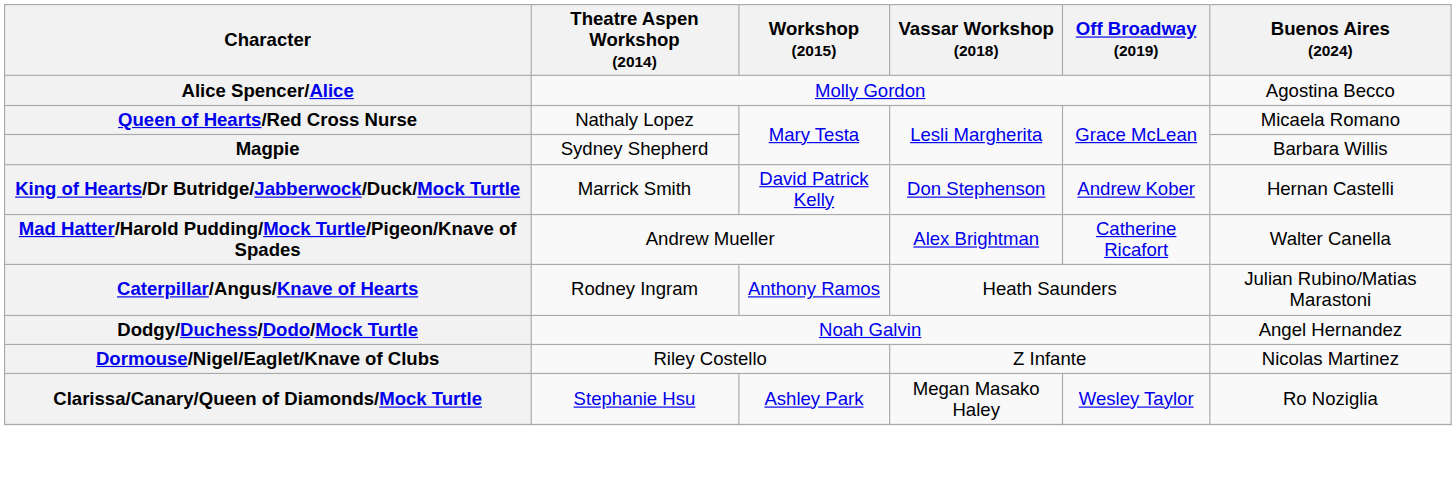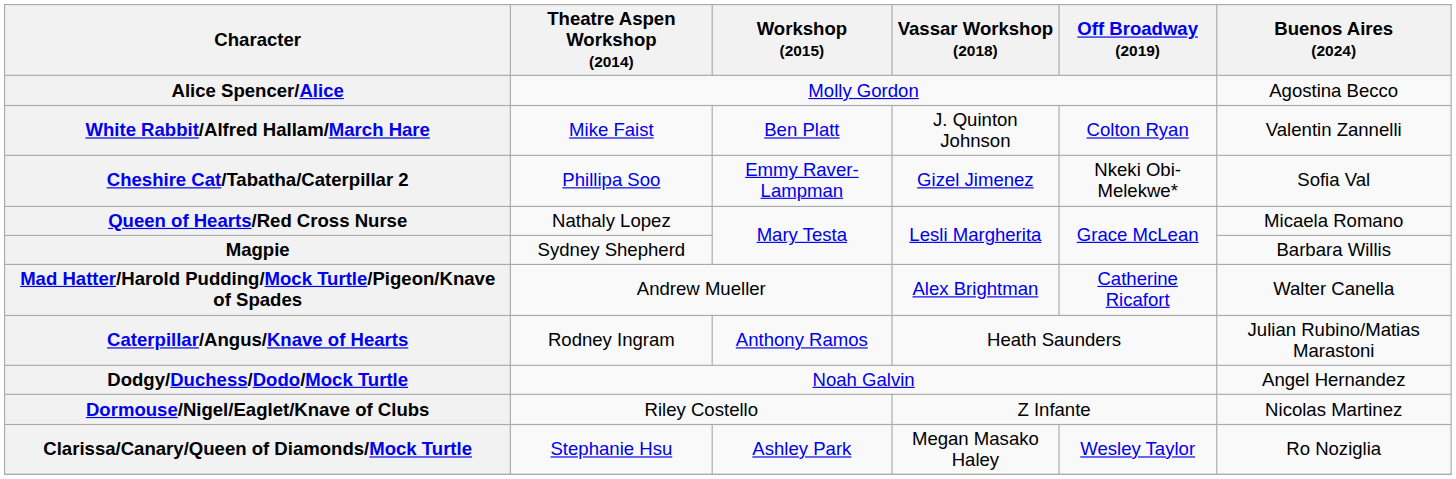 <table class="wikitable" style="text-align: center">
 <tr>
 <th>Character</th>
 <th>Theatre Aspen Workshop<br><small>(2014)</small></th>
 <th>Workshop<br><small>(2015)</small></th>
 <th>Vassar Workshop<br><small>(2018)</small></th>
 <th><a href='#'>Off Broadway</a> <br><small>(2019)</small></th>
 <th>Buenos Aires <br><small>(2024)</small></th>
 </tr>
 <tr>
 <th>Alice Spencer/<a href='#'>Alice</a></th>
 <td colspan="4"><a href='#'>Molly Gordon</a></td>
 <td>Agostina Becco</td>
 </tr>
 <tr>
+<th><a href='#'>White Rabbit</a>/Alfred Hallam/<a href='#'>March Hare</a></th>
+<td><a href='#'>Mike Faist</a></td>
+<td><a href='#'>Ben Platt</a></td>
+<td>J. Quinton Johnson</td>
+<td><a href='#'>Colton Ryan</a></td>
+<td>Valentin Zannelli</td>
+</tr>
+<tr>
+<th><a href='#'>Cheshire Cat</a>/Tabatha/Caterpillar 2</th>
+<td><a href='#'>Phillipa Soo</a></td>
+<td><a href='#'>Emmy Raver-Lampman</a></td>
+<td><a href='#'>Gizel Jimenez</a></td>
+<td>Nkeki Obi-Melekwe*</td>
+<td>Sofia Val</td>
+</tr>
+<tr>
 <th><a href='#'>Queen of Hearts</a>/Red Cross Nurse</th>
 <td>Nathaly Lopez</td>
 <td rowspan="2"><a href='#'>Mary Testa</a></td>
 <td rowspan="2"><a href='#'>Lesli Margherita</a></td>
 <td rowspan="2"><a href='#'>Grace McLean</a></td>
 <td>Micaela Romano</td>
 </tr>
 <tr>
 <th>Magpie</th>
 <td>Sydney Shepherd</td>
 <td>Barbara Willis</td>
-</tr>
-<tr>
-<th><a href='#'>King of Hearts</a>/Dr Butridge/<a href='#'>Jabberwock</a>/Duck/<a href='#'>Mock Turtle</a></th>
-<td>Marrick Smith</td>
-<td><a href='#'>David Patrick Kelly</a></td>
-<td><a href='#'>Don Stephenson</a></td>
-<td><a href='#'>Andrew Kober</a></td>
-<td>Hernan Castelli</td>
 </tr>
 <tr>
 <th><a href='#'>Mad Hatter</a>/Harold Pudding/<a href='#'>Mock Turtle</a>/Pigeon/Knave of Spades</th>
 <td colspan="2">Andrew Mueller</td>
 <td><a href='#'>Alex Brightman</a></td>
 <td><a href='#'>Catherine Ricafort</a></td>
 <td>Walter Canella</td>
 </tr>
 <tr>
 <th><a href='#'>Caterpillar</a>/Angus/<a href='#'>Knave of Hearts</a></th>
 <td>Rodney Ingram</td>
 <td><a href='#'>Anthony Ramos</a></td>
 <td colspan="2">Heath Saunders</td>
 <td>Julian Rubino/Matias Marastoni</td>
 </tr>
 <tr>
 <th>Dodgy/<a href='#'>Duchess</a>/<a href='#'>Dodo</a>/<a href='#'>Mock Turtle</a></th>
 <td colspan="4"><a href='#'>Noah Galvin</a></td>
 <td>Angel Hernandez</td>
 </tr>
 <tr>
 <th><a href='#'>Dormouse</a>/Nigel/Eaglet/Knave of Clubs</th>
 <td colspan="2">Riley Costello</td>
 <td colspan="2">Z Infante</td>
 <td>Nicolas Martinez</td>
 </tr>
 <tr>
 <th>Clarissa/Canary/Queen of Diamonds/<a href='#'>Mock Turtle</a></th>
 <td><a href='#'>Stephanie Hsu</a></td>
 <td><a href='#'>Ashley Park</a></td>
 <td>Megan Masako Haley</td>
 <td><a href='#'>Wesley Taylor</a></td>
 <td>Ro Noziglia</td>
 </tr>
 <tr>
 </tr>
 </table>
